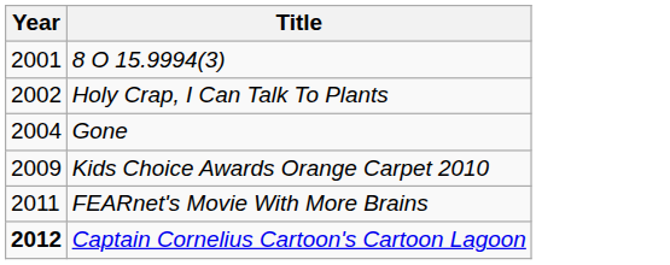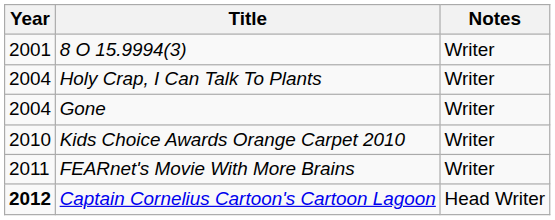 <table class="wikitable">
 <tr>
 <th>Year</th>
 <th>Title</th>
+<th>Notes</th>
 </tr>
 <tr>
 <td>2001</td>
 <td><em>8 O 15.9994(3)</em></td>
+<td>Writer</td>
 </tr>
 <tr>
-<td>2002</td>
+<td>2004</td>
 <td><em>Holy Crap, I Can Talk To Plants</em></td>
+<td>Writer</td>
 </tr>
 <tr>
 <td>2004</td>
 <td><em>Gone</em></td>
+<td>Writer</td>
 </tr>
 <tr>
-<td>2009</td>
+<td>2010</td>
 <td><em>Kids Choice Awards Orange Carpet 2010</em></td>
+<td>Writer</td>
 </tr>
 <tr>
 <td>2011</td>
 <td><em>FEARnet's Movie With More Brains</em></td>
+<td>Writer</td>
 </tr>
 <tr>
 <td><strong>2012</strong></td>
 <td><em><a href='#'>Captain Cornelius Cartoon's Cartoon Lagoon</a></em></td>
+<td>Head Writer</td>
 </tr>
 </table>
